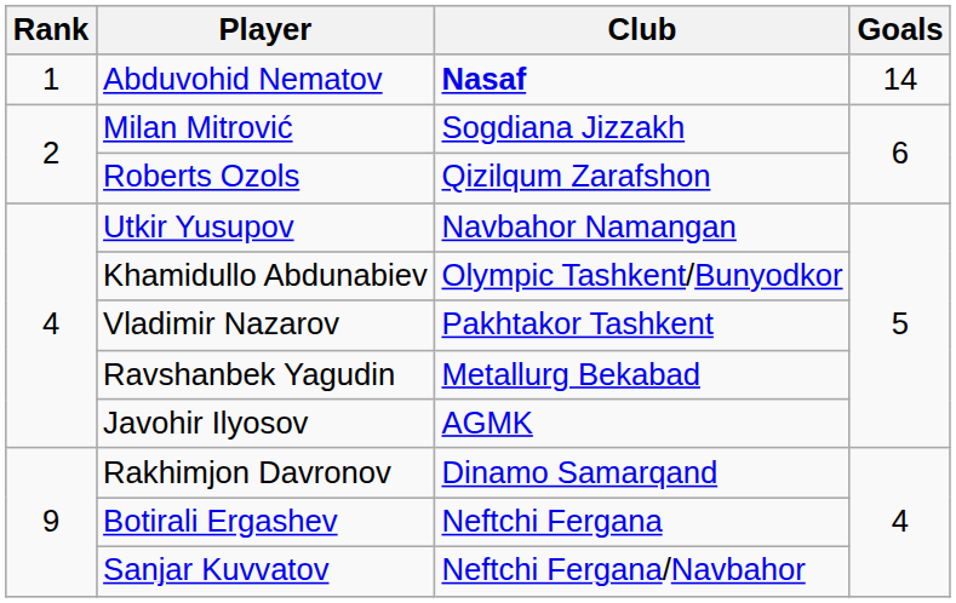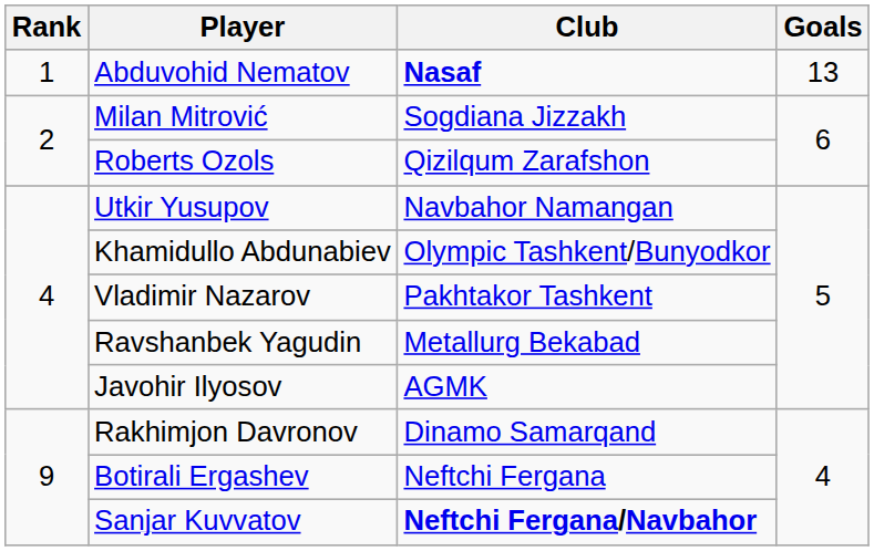 <table class="wikitable" style="text-align:center">
 <tr>
 <th>Rank</th>
 <th>Player</th>
 <th>Club</th>
 <th>Goals</th>
 </tr>
 <tr>
 <td>1</td>
 <td align="left"> <a href='#'>Abduvohid Nematov</a></td>
 <td align="left"><strong><a href='#'>Nasaf</a></strong></td>
-<td>14</td>
+<td>13</td>
 </tr>
 <tr>
 <td rowspan="2">2</td>
 <td align="left"> <a href='#'>Milan Mitrović</a></td>
 <td align="left"><a href='#'>Sogdiana Jizzakh</a></td>
 <td rowspan="2">6</td>
 </tr>
 <tr>
 <td align="left"> <a href='#'>Roberts Ozols</a></td>
 <td align="left"><a href='#'>Qizilqum Zarafshon</a></td>
 </tr>
 <tr>
 <td rowspan="5">4</td>
 <td align="left"> <a href='#'>Utkir Yusupov</a></td>
 <td align="left"><a href='#'>Navbahor Namangan</a></td>
 <td rowspan="5">5</td>
 </tr>
 <tr>
 <td align="left"> Khamidullo Abdunabiev</td>
 <td align="left"><a href='#'>Olympic Tashkent</a>/<a href='#'>Bunyodkor</a></td>
 </tr>
 <tr>
 <td align="left"> Vladimir Nazarov</td>
 <td align="left"><a href='#'>Pakhtakor Tashkent</a></td>
 </tr>
 <tr>
 <td align="left"> Ravshanbek Yagudin</td>
 <td align="left"><a href='#'>Metallurg Bekabad</a></td>
 </tr>
 <tr>
 <td align="left"> Javohir Ilyosov</td>
 <td align="left"><a href='#'>AGMK</a></td>
 </tr>
 <tr>
 <td rowspan="3">9</td>
 <td align="left"> Rakhimjon Davronov</td>
 <td align="left"><a href='#'>Dinamo Samarqand</a></td>
 <td rowspan="3">4</td>
 </tr>
 <tr>
 <td align="left"> <a href='#'>Botirali Ergashev</a></td>
 <td align="left"><a href='#'>Neftchi Fergana</a></td>
 </tr>
 <tr>
 <td align="left"> <a href='#'>Sanjar Kuvvatov</a></td>
-<td align="left"><a href='#'>Neftchi Fergana</a>/<a href='#'>Navbahor</a></td>
+<td align="left"><strong><a href='#'>Neftchi Fergana</a>/<a href='#'>Navbahor</a></strong></td>
 </tr>
 </table>
